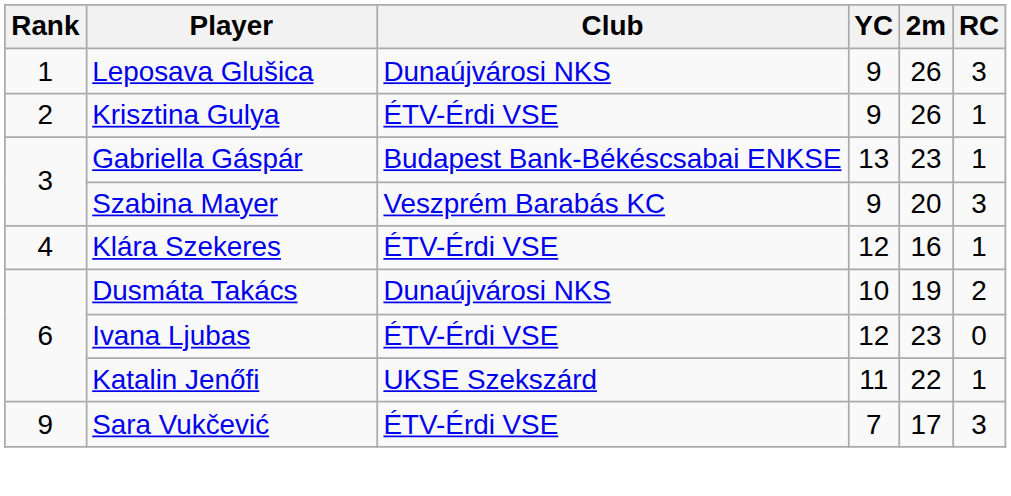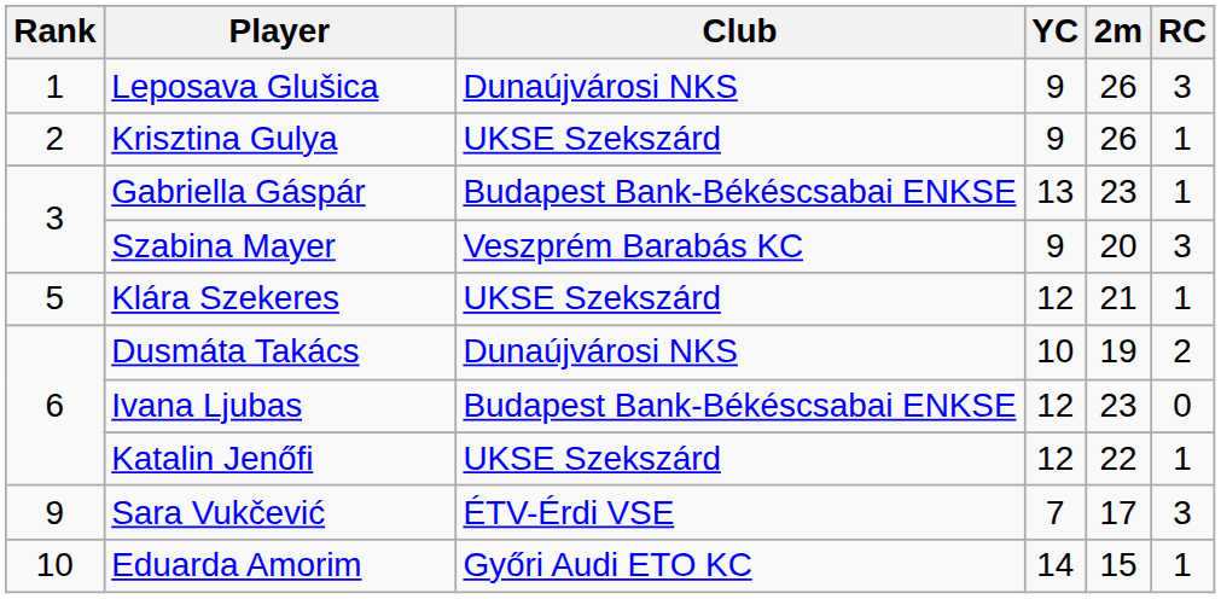 <table class="wikitable" style="text-align:center">
 <tr>
 <th>Rank</th>
 <th>Player</th>
 <th>Club</th>
 <th>YC</th>
 <th>2m</th>
 <th>RC</th>
 </tr>
 <tr>
 <td>1</td>
 <td align="left" width=160> <a href='#'>Leposava Glušica</a></td>
 <td align="left"><a href='#'>Dunaújvárosi NKS</a></td>
 <td>9</td>
 <td>26</td>
 <td>3</td>
 </tr>
 <tr>
 <td>2</td>
 <td align="left"> <a href='#'>Krisztina Gulya</a></td>
-<td align="left"><a href='#'>ÉTV-Érdi VSE</a></td>
+<td align="left"><a href='#'>UKSE Szekszárd</a></td>
 <td>9</td>
 <td>26</td>
 <td>1</td>
 </tr>
 <tr>
 <td rowspan=2>3</td>
 <td align="left"> <a href='#'>Gabriella Gáspár</a></td>
 <td align="left"><a href='#'>Budapest Bank-Békéscsabai ENKSE</a></td>
 <td>13</td>
 <td>23</td>
 <td>1</td>
 </tr>
 <tr>
 <td align="left"> <a href='#'>Szabina Mayer</a></td>
 <td align="left"><a href='#'>Veszprém Barabás KC</a></td>
 <td>9</td>
 <td>20</td>
 <td>3</td>
 </tr>
 <tr>
-<td>4</td>
+<td>5</td>
 <td align="left"> <a href='#'>Klára Szekeres</a></td>
-<td align="left"><a href='#'>ÉTV-Érdi VSE</a></td>
+<td align="left"><a href='#'>UKSE Szekszárd</a></td>
 <td>12</td>
-<td>16</td>
+<td>21</td>
 <td>1</td>
 </tr>
 <tr>
 <td rowspan=3>6</td>
 <td align="left"> <a href='#'>Dusmáta Takács</a></td>
 <td align="left"><a href='#'>Dunaújvárosi NKS</a></td>
 <td>10</td>
 <td>19</td>
 <td>2</td>
 </tr>
 <tr>
 <td align="left"> <a href='#'>Ivana Ljubas</a></td>
-<td align="left"><a href='#'>ÉTV-Érdi VSE</a></td>
+<td align="left"><a href='#'>Budapest Bank-Békéscsabai ENKSE</a></td>
 <td>12</td>
 <td>23</td>
 <td>0</td>
 </tr>
 <tr>
 <td align="left"> <a href='#'>Katalin Jenőfi</a></td>
 <td align="left"><a href='#'>UKSE Szekszárd</a></td>
-<td>11</td>
+<td>12</td>
 <td>22</td>
 <td>1</td>
 </tr>
 <tr>
 <td>9</td>
 <td align="left"> <a href='#'>Sara Vukčević</a></td>
 <td align="left"><a href='#'>ÉTV-Érdi VSE</a></td>
 <td>7</td>
 <td>17</td>
 <td>3</td>
 </tr>
+<tr>
+<td>10</td>
+<td align="left"> <a href='#'>Eduarda Amorim</a></td>
+<td align="left"><a href='#'>Győri Audi ETO KC</a></td>
+<td>14</td>
+<td>15</td>
+<td>1</td>
+</tr>
 </table>
